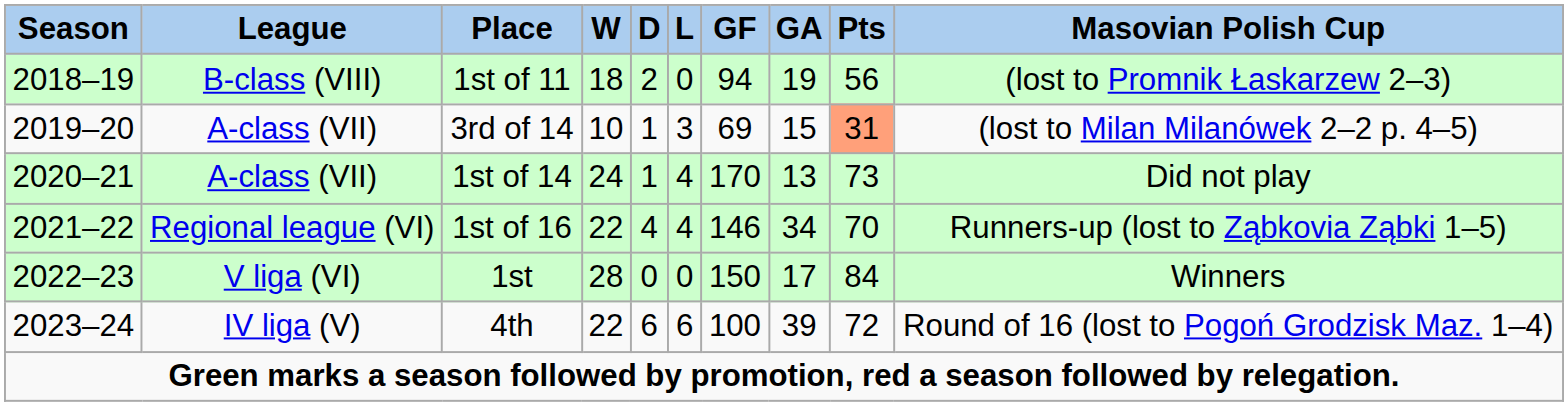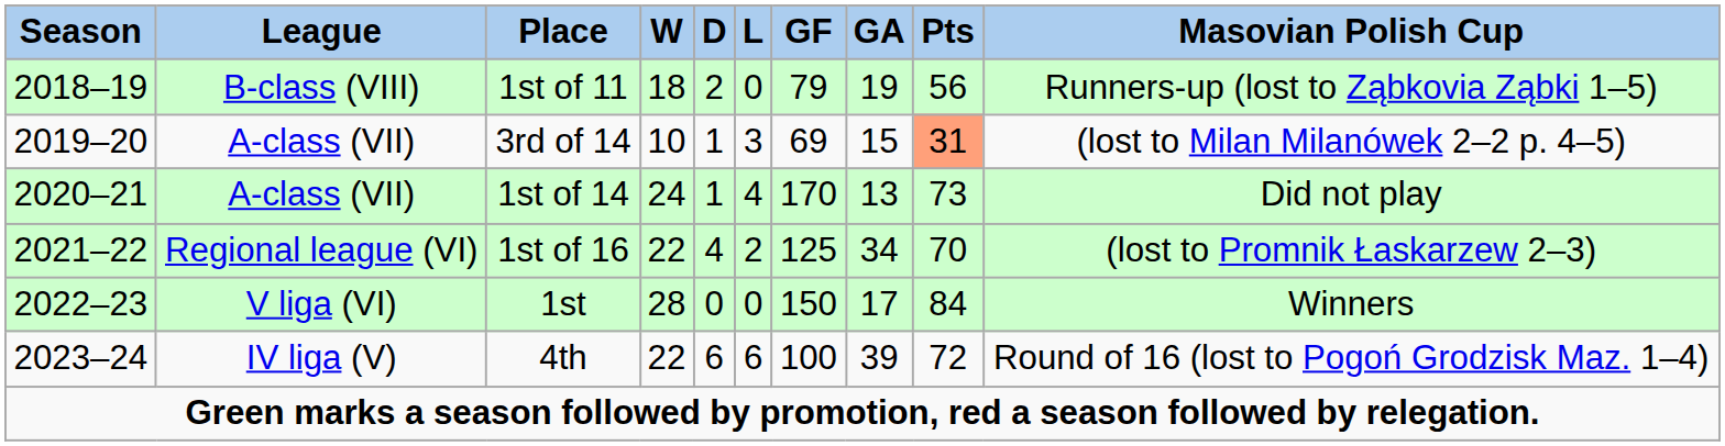 <table class="wikitable" width="800px">
 <tr>
 <th style="background:#ABCDEF;">Season</th>
 <th style="background:#ABCDEF;">League</th>
 <th style="background:#ABCDEF;">Place</th>
 <th style="background:#ABCDEF;">W</th>
 <th style="background:#ABCDEF;">D</th>
 <th style="background:#ABCDEF;">L</th>
 <th style="background:#ABCDEF;">GF</th>
 <th style="background:#ABCDEF;">GA</th>
 <th style="background:#ABCDEF;">Pts</th>
 <th style="background:#ABCDEF;">Masovian Polish Cup</th>
 </tr>
 <tr align="center" style="background:#ccffcc;">
 <td>2018–19</td>
 <td><a href='#'>B-class</a> (VIII)</td>
 <td>1st of 11</td>
 <td>18</td>
 <td>2</td>
 <td>0</td>
-<td>94</td>
+<td>79</td>
 <td>19</td>
 <td>56</td>
-<td> (lost to <a href='#'>Promnik Łaskarzew</a> 2–3)</td>
+<td>Runners-up (lost to <a href='#'>Ząbkovia Ząbki</a> 1–5)</td>
 </tr>
 <tr align="center">
 <td>2019–20</td>
 <td><a href='#'>A-class</a> (VII)</td>
 <td>3rd of 14</td>
 <td>10</td>
 <td>1</td>
 <td>3</td>
 <td>69</td>
 <td>15</td>
 <td style="background: lightsalmon;">31</td>
 <td> (lost to <a href='#'>Milan Milanówek</a> 2–2 p. 4–5)</td>
 </tr>
 <tr align="center" style="background:#ccffcc;">
 <td>2020–21</td>
 <td><a href='#'>A-class</a> (VII)</td>
 <td>1st of 14</td>
 <td>24</td>
 <td>1</td>
 <td>4</td>
 <td>170</td>
 <td>13</td>
 <td>73</td>
 <td>Did not play</td>
 </tr>
 <tr align="center" style="background:#ccffcc;">
 <td>2021–22</td>
 <td><a href='#'>Regional league</a> (VI)</td>
 <td>1st of 16</td>
 <td>22</td>
 <td>4</td>
-<td>4</td>
-<td>146</td>
+<td>2</td>
+<td>125</td>
 <td>34</td>
 <td>70</td>
-<td>Runners-up (lost to <a href='#'>Ząbkovia Ząbki</a> 1–5)</td>
+<td> (lost to <a href='#'>Promnik Łaskarzew</a> 2–3)</td>
 </tr>
 <tr align="center" style="background:#ccffcc;">
 <td>2022–23</td>
 <td><a href='#'>V liga</a> (VI)</td>
 <td>1st</td>
 <td>28</td>
 <td>0</td>
 <td>0</td>
 <td>150</td>
 <td>17</td>
 <td>84</td>
 <td>Winners</td>
 </tr>
 <tr align="center">
 <td>2023–24</td>
 <td><a href='#'>IV liga</a> (V)</td>
 <td>4th</td>
 <td>22</td>
 <td>6</td>
 <td>6</td>
 <td>100</td>
 <td>39</td>
 <td>72</td>
 <td>Round of 16 (lost to <a href='#'>Pogoń Grodzisk Maz.</a> 1–4)</td>
 </tr>
 <tr align="center">
 <td colspan="12" align="center"><strong>Green marks a season followed by promotion, red a season followed by relegation.</strong></td>
 </tr>
 </table>
